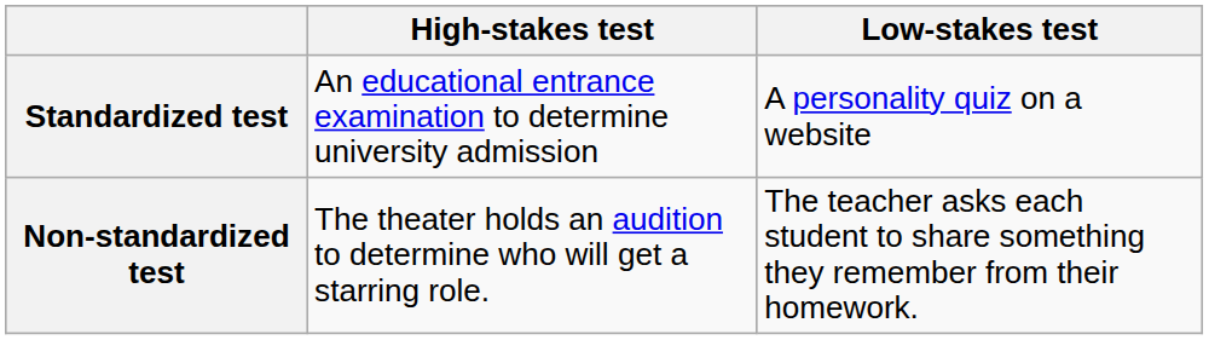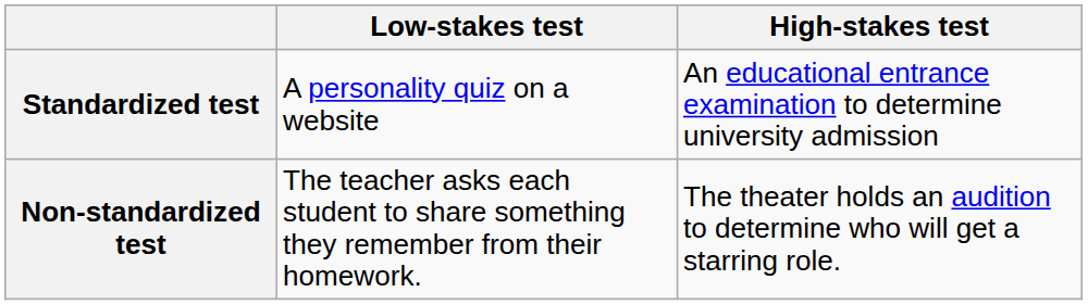 <table class="wikitable">
 <tr>
 <th></th>
+<th>Low-stakes test</th>
 <th>High-stakes test</th>
-<th>Low-stakes test</th>
 </tr>
 <tr>
 <th>Standardized test</th>
+<td style=max-width:16em>A <a href='#'>personality quiz</a> on a website</td>
 <td style=max-width:16em>An <a href='#'>educational entrance examination</a> to determine university admission</td>
-<td style=max-width:16em>A <a href='#'>personality quiz</a> on a website</td>
 </tr>
 <tr>
 <th>Non-standardized test</th>
+<td style=max-width:18em>The teacher asks each student to share something they remember from their homework.</td>
 <td style=max-width:18em>The theater holds an <a href='#'>audition</a> to determine who will get a starring role.</td>
-<td style=max-width:18em>The teacher asks each student to share something they remember from their homework.</td>
 </tr>
 </table>
